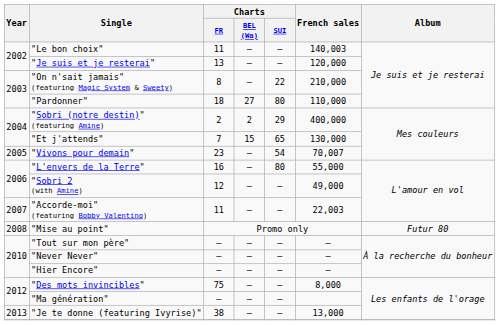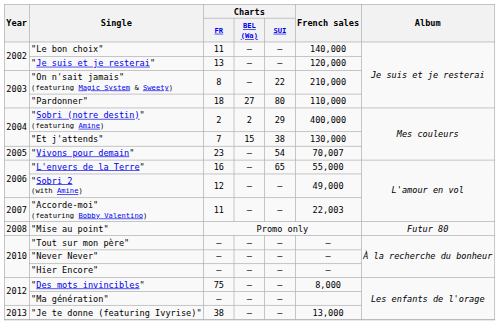 <table class="wikitable" style="text-align:center;">
 <tr>
 <th rowspan="2">Year</th>
 <th rowspan="2">Single</th>
 <th colspan="3">Charts</th>
 <th rowspan="2">French sales</th>
 <th rowspan="2">Album</th>
 </tr>
 <tr>
 <th width="40"><small><a href='#'>FR</a></small></th>
 <th width="40"><small><a href='#'>BEL <br>(Wa)</a></small></th>
 <th width="40"><small><a href='#'>SUI</a></small></th>
 </tr>
 <tr>
 <td rowspan="2">2002</td>
 <td align="left">"Le bon choix"</td>
 <td>11</td>
 <td>—</td>
 <td>—</td>
-<td>140,003</td>
+<td>140,000</td>
 <td rowspan="4"><em>Je suis et je resterai</em></td>
 </tr>
 <tr>
 <td align="left">"<a href='#'>Je suis et je resterai</a>"</td>
 <td>13</td>
 <td>—</td>
 <td>—</td>
 <td>120,000</td>
 </tr>
 <tr>
 <td rowspan="2">2003</td>
 <td align="left">"On n'sait jamais"<br><small>(featuring <a href='#'>Magic System</a> & <a href='#'>Sweety</a>)</small></td>
 <td>8</td>
 <td>—</td>
 <td>22</td>
 <td>210,000</td>
 </tr>
 <tr>
 <td align="left">"Pardonner"</td>
 <td>18</td>
 <td>27</td>
 <td>80</td>
 <td>110,000</td>
 </tr>
 <tr>
 <td rowspan="2">2004</td>
 <td align="left">"<a href='#'>Sobri (notre destin)</a>"<br><small>(featuring <a href='#'>Amine</a>)</small></td>
 <td>2</td>
 <td>2</td>
 <td>29</td>
 <td>400,000</td>
 <td rowspan="3"><em>Mes couleurs</em></td>
 </tr>
 <tr>
 <td align="left">"Et j'attends"</td>
 <td>7</td>
 <td>15</td>
-<td>65</td>
+<td>38</td>
 <td>130,000</td>
 </tr>
 <tr>
 <td>2005</td>
 <td align="left">"<a href='#'>Vivons pour demain</a>"</td>
 <td>23</td>
 <td>—</td>
 <td>54</td>
 <td>70,007</td>
 </tr>
 <tr>
 <td rowspan="2">2006</td>
 <td align="left">"<a href='#'>L'envers de la Terre</a>"</td>
 <td>16</td>
 <td>—</td>
-<td>80</td>
+<td>65</td>
 <td>55,000</td>
 <td rowspan="3"><em>L'amour en vol</em></td>
 </tr>
 <tr>
 <td align="left">"<a href='#'>Sobri 2</a><br><small>(with <a href='#'>Amine</a>)</small></td>
 <td>12</td>
 <td>—</td>
 <td>—</td>
 <td>49,000</td>
 </tr>
 <tr>
 <td>2007</td>
 <td align="left">"Accorde-moi"<br><small>(featuring <a href='#'>Bobby Valentino</a>)</small></td>
 <td>11</td>
 <td>—</td>
 <td>—</td>
 <td>22,003</td>
 </tr>
 <tr>
 <td>2008</td>
 <td align="left">"Mise au point"</td>
 <td colspan="4">Promo only</td>
 <td><em>Futur 80</em></td>
 </tr>
 <tr>
 <td rowspan="3">2010</td>
 <td align="left">"Tout sur mon père"</td>
 <td>—</td>
 <td>—</td>
 <td>—</td>
 <td>—</td>
 <td rowspan="3"><em>À la recherche du bonheur</em></td>
 </tr>
 <tr>
 <td align="left">"Never Never"</td>
 <td>—</td>
 <td>—</td>
 <td>—</td>
 <td>—</td>
 </tr>
 <tr>
 <td align="left">"Hier Encore"</td>
 <td>—</td>
 <td>—</td>
 <td>—</td>
 <td>—</td>
 </tr>
 <tr>
 <td rowspan="2">2012</td>
 <td align="left">"<a href='#'>Des mots invincibles</a>"</td>
 <td>75</td>
 <td>—</td>
 <td>—</td>
 <td>8,000</td>
 <td rowspan="3"><em>Les enfants de l'orage</em></td>
 </tr>
 <tr>
 <td align="left">"Ma génération"</td>
 <td>—</td>
 <td>—</td>
 <td>—</td>
 <td></td>
 </tr>
 <tr>
 <td>2013</td>
 <td align="left">"Je te donne (featuring Ivyrise)"</td>
 <td>38</td>
 <td>—</td>
 <td>—</td>
 <td>13,000</td>
 </tr>
 <tr>
 </tr>
 </table>
